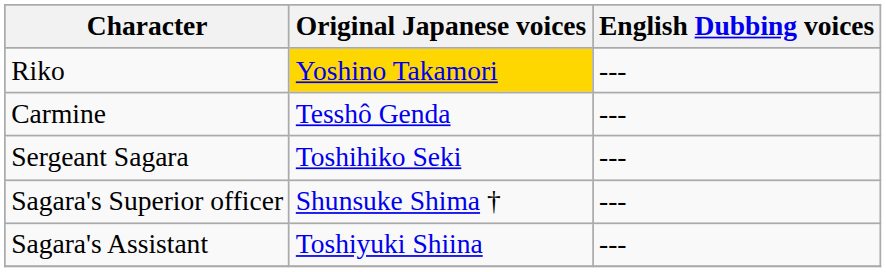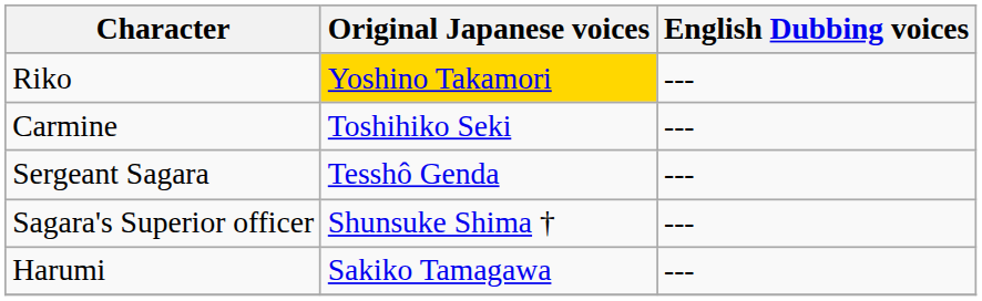 <table class="wikitable">
 <tr>
 <th>Character</th>
 <th> Original Japanese voices</th>
 <th> English <a href='#'>Dubbing</a> voices</th>
 </tr>
 <tr>
 <td>Riko</td>
 <td style="background: gold;"><a href='#'>Yoshino Takamori</a></td>
 <td>---</td>
 </tr>
 <tr>
 <td>Carmine</td>
-<td><a href='#'>Tesshô Genda</a></td>
+<td><a href='#'>Toshihiko Seki</a></td>
 <td>---</td>
 </tr>
 <tr>
 <td>Sergeant Sagara</td>
-<td><a href='#'>Toshihiko Seki</a></td>
+<td><a href='#'>Tesshô Genda</a></td>
 <td>---</td>
 </tr>
 <tr>
 <td>Sagara's Superior officer</td>
 <td><a href='#'>Shunsuke Shima</a> †</td>
 <td>---</td>
 </tr>
 <tr>
-<td>Sagara's Assistant</td>
-<td><a href='#'>Toshiyuki Shiina</a></td>
+<td>Harumi</td>
+<td><a href='#'>Sakiko Tamagawa</a></td>
 <td>---</td>
 </tr>
 <tr>
 </tr>
 </table>
